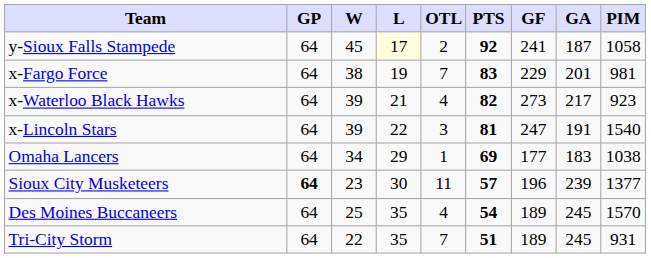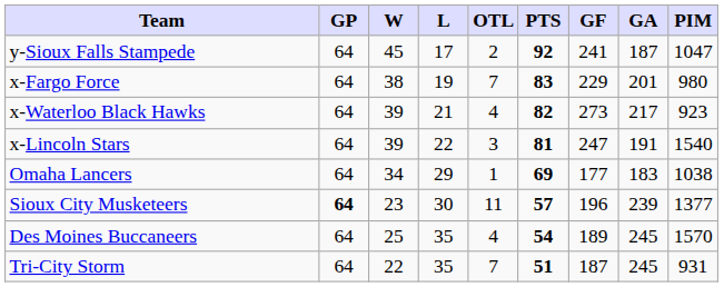 <table class="wikitable" style="text-align:center">
 <tr>
 <th style="background:#ddf; width:44%;">Team</th>
 <th style="background:#ddf; width:7%;">GP</th>
 <th style="background:#ddf; width:7%;">W</th>
 <th style="background:#ddf; width:7%;">L</th>
 <th style="background:#ddf; width:7%;">OTL</th>
 <th style="background:#ddf; width:7%;">PTS</th>
 <th style="background:#ddf; width:7%;">GF</th>
 <th style="background:#ddf; width:7%;">GA</th>
 <th style="background:#ddf; width:7%;">PIM</th>
 </tr>
 <tr>
 <td align=left>y-<a href='#'>Sioux Falls Stampede</a></td>
 <td>64</td>
 <td>45</td>
-<td style="background: lightyellow;">17</td>
+<td>17</td>
 <td>2</td>
 <td><strong>92</strong></td>
 <td>241</td>
 <td>187</td>
-<td>1058</td>
+<td>1047</td>
 </tr>
 <tr>
 <td align=left>x-<a href='#'>Fargo Force</a></td>
 <td>64</td>
 <td>38</td>
 <td>19</td>
 <td>7</td>
 <td><strong>83</strong></td>
 <td>229</td>
 <td>201</td>
-<td>981</td>
+<td>980</td>
 </tr>
 <tr>
 <td align=left>x-<a href='#'>Waterloo Black Hawks</a></td>
 <td>64</td>
 <td>39</td>
 <td>21</td>
 <td>4</td>
 <td><strong>82</strong></td>
 <td>273</td>
 <td>217</td>
 <td>923</td>
 </tr>
 <tr>
 <td align=left>x-<a href='#'>Lincoln Stars</a></td>
 <td>64</td>
 <td>39</td>
 <td>22</td>
 <td>3</td>
 <td><strong>81</strong></td>
 <td>247</td>
 <td>191</td>
 <td>1540</td>
 </tr>
 <tr>
 <td align=left><a href='#'>Omaha Lancers</a></td>
 <td>64</td>
 <td>34</td>
 <td>29</td>
 <td>1</td>
 <td><strong>69</strong></td>
 <td>177</td>
 <td>183</td>
 <td>1038</td>
 </tr>
 <tr>
 <td align=left><a href='#'>Sioux City Musketeers</a></td>
 <td><strong>64</strong></td>
 <td>23</td>
 <td>30</td>
 <td>11</td>
 <td><strong>57</strong></td>
 <td>196</td>
 <td>239</td>
 <td>1377</td>
 </tr>
 <tr>
 <td align=left><a href='#'>Des Moines Buccaneers</a></td>
 <td>64</td>
 <td>25</td>
 <td>35</td>
 <td>4</td>
 <td><strong>54</strong></td>
 <td>189</td>
 <td>245</td>
 <td>1570</td>
 </tr>
 <tr>
 <td align=left><a href='#'>Tri-City Storm</a></td>
 <td>64</td>
 <td>22</td>
 <td>35</td>
 <td>7</td>
 <td><strong>51</strong></td>
-<td>189</td>
+<td>187</td>
 <td>245</td>
 <td>931</td>
 </tr>
 </table>
